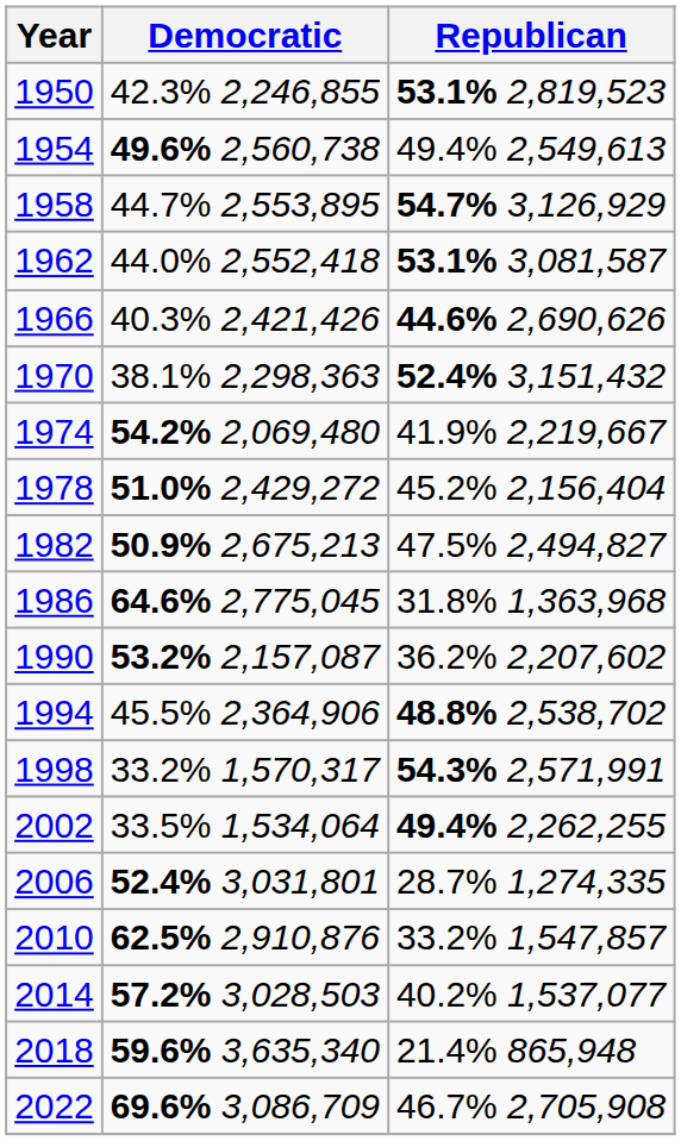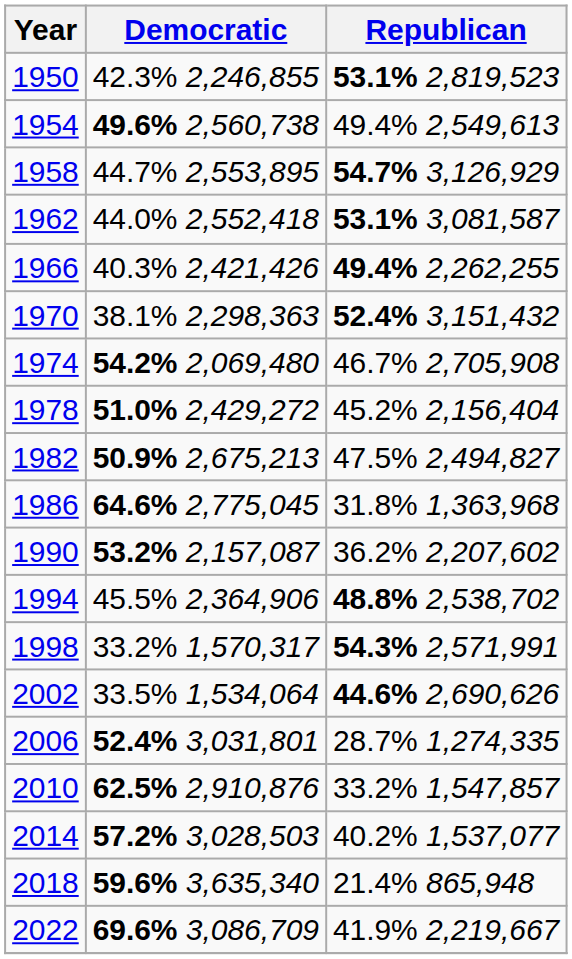 <table class="wikitable" style="float:right; margin:1em; font-size:95%;">
 <tr style="background:lightgrey;">
 <th>Year</th>
 <th><a href='#'>Democratic</a></th>
 <th><a href='#'>Republican</a></th>
 </tr>
 <tr>
 <td><a href='#'>1950</a></td>
 <td>42.3% <em>2,246,855</em></td>
 <td><strong>53.1%</strong> <em>2,819,523</em></td>
 </tr>
 <tr>
 <td><a href='#'>1954</a></td>
 <td><strong>49.6%</strong> <em>2,560,738</em></td>
 <td>49.4% <em>2,549,613</em></td>
 </tr>
 <tr>
 <td><a href='#'>1958</a></td>
 <td>44.7% <em>2,553,895</em></td>
 <td><strong>54.7%</strong> <em>3,126,929</em></td>
 </tr>
 <tr>
 <td><a href='#'>1962</a></td>
 <td>44.0% <em>2,552,418</em></td>
 <td><strong>53.1%</strong> <em>3,081,587</em></td>
 </tr>
 <tr>
 <td><a href='#'>1966</a></td>
 <td>40.3% <em>2,421,426</em></td>
-<td><strong>44.6%</strong> <em>2,690,626</em></td>
+<td><strong>49.4%</strong> <em>2,262,255</em></td>
 </tr>
 <tr>
 <td><a href='#'>1970</a></td>
 <td>38.1% <em>2,298,363</em></td>
 <td><strong>52.4%</strong> <em>3,151,432</em></td>
 </tr>
 <tr>
 <td><a href='#'>1974</a></td>
 <td><strong>54.2%</strong> <em>2,069,480</em></td>
-<td>41.9% <em>2,219,667</em></td>
+<td>46.7% <em>2,705,908</em></td>
 </tr>
 <tr>
 <td><a href='#'>1978</a></td>
 <td><strong>51.0%</strong> <em>2,429,272</em></td>
 <td>45.2% <em>2,156,404</em></td>
 </tr>
 <tr>
 <td><a href='#'>1982</a></td>
 <td><strong>50.9%</strong> <em>2,675,213 </em></td>
 <td>47.5% <em>2,494,827</em></td>
 </tr>
 <tr>
 <td><a href='#'>1986</a></td>
 <td><strong>64.6%</strong> <em>2,775,045</em></td>
 <td>31.8% <em>1,363,968</em></td>
 </tr>
 <tr>
 <td><a href='#'>1990</a></td>
 <td><strong>53.2%</strong> <em>2,157,087</em></td>
 <td>36.2% <em>2,207,602</em></td>
 </tr>
 <tr>
 <td><a href='#'>1994</a></td>
 <td>45.5% <em>2,364,906</em></td>
 <td><strong>48.8%</strong> <em>2,538,702</em></td>
 </tr>
 <tr>
 <td><a href='#'>1998</a></td>
 <td>33.2% <em>1,570,317</em></td>
 <td><strong>54.3%</strong> <em>2,571,991</em></td>
 </tr>
 <tr>
 <td><a href='#'>2002</a></td>
 <td>33.5% <em>1,534,064</em></td>
-<td><strong>49.4%</strong> <em>2,262,255</em></td>
+<td><strong>44.6%</strong> <em>2,690,626</em></td>
 </tr>
 <tr>
 <td><a href='#'>2006</a></td>
 <td><strong>52.4%</strong> <em>3,031,801</em></td>
 <td>28.7% <em>1,274,335</em></td>
 </tr>
 <tr>
 <td><a href='#'>2010</a></td>
 <td><strong>62.5%</strong> <em>2,910,876</em></td>
 <td>33.2% <em>1,547,857</em></td>
 </tr>
 <tr>
 <td><a href='#'>2014</a></td>
 <td><strong>57.2%</strong> <em>3,028,503 </em></td>
 <td>40.2% <em>1,537,077</em></td>
 </tr>
 <tr>
 <td><a href='#'>2018</a></td>
 <td><strong>59.6%</strong> <em>3,635,340</em></td>
 <td>21.4% <em>865,948</em></td>
 </tr>
 <tr>
 <td><a href='#'>2022</a></td>
 <td><strong>69.6%</strong> <em>3,086,709</em></td>
-<td>46.7% <em>2,705,908</em></td>
+<td>41.9% <em>2,219,667</em></td>
 </tr>
 <tr>
 </tr>
 </table>
